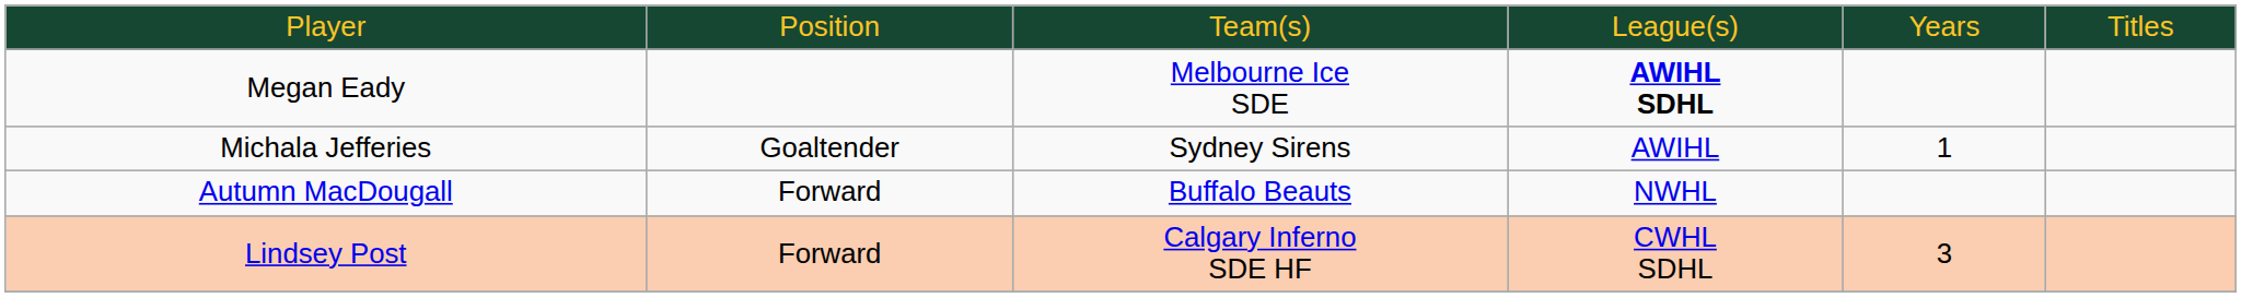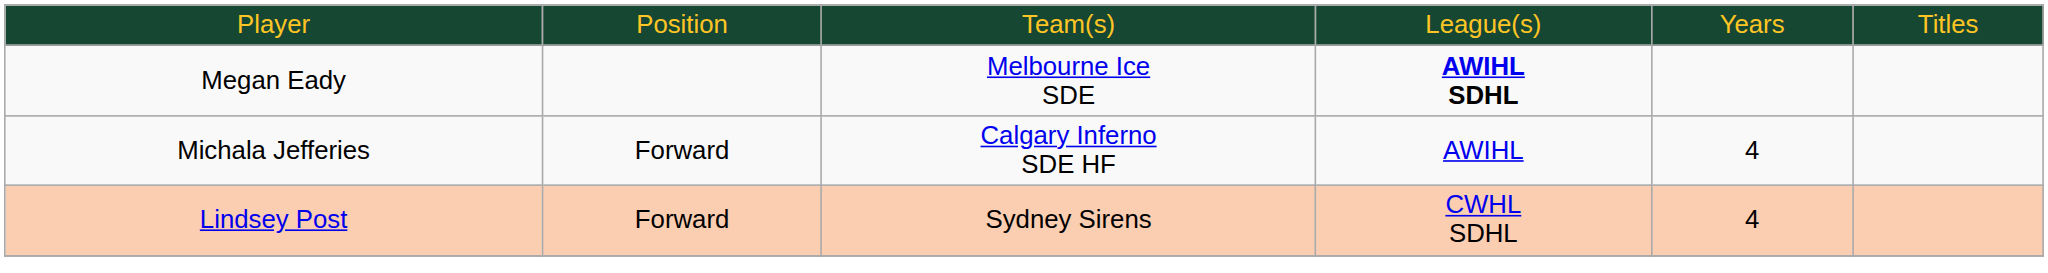 <table class="wikitable" width="80%">
 <tr align="center" style="background:#154733;color:#FEC524;">
 <td>Player</td>
 <td>Position</td>
 <td>Team(s)</td>
 <td>League(s)</td>
 <td>Years</td>
 <td>Titles</td>
 </tr>
 <tr align="center" bgcolor="">
 <td>Megan Eady</td>
 <td></td>
 <td><a href='#'>Melbourne Ice</a><br>SDE</td>
 <td><strong><a href='#'>AWIHL</a><br>SDHL</strong></td>
 <td></td>
 <td></td>
 </tr>
 <tr align="center" bgcolor="">
 <td>Michala Jefferies</td>
-<td>Goaltender</td>
-<td>Sydney Sirens</td>
+<td>Forward</td>
+<td><a href='#'>Calgary Inferno</a><br>SDE HF</td>
 <td><a href='#'>AWIHL</a></td>
-<td>1</td>
-<td></td>
-</tr>
-<tr align="center" bgcolor="">
-<td><a href='#'>Autumn MacDougall</a></td>
-<td>Forward</td>
-<td><a href='#'>Buffalo Beauts</a></td>
-<td><a href='#'>NWHL</a></td>
-<td></td>
+<td>4</td>
 <td></td>
 </tr>
 <tr align="center" bgcolor="FBCEB1">
 <td><a href='#'>Lindsey Post</a></td>
 <td>Forward</td>
-<td><a href='#'>Calgary Inferno</a><br>SDE HF</td>
+<td>Sydney Sirens</td>
 <td><a href='#'>CWHL</a><br>SDHL</td>
-<td>3</td>
+<td>4</td>
 <td></td>
 </tr>
 <tr align="center" bgcolor="FBCEB1">
 </tr>
 </table>
